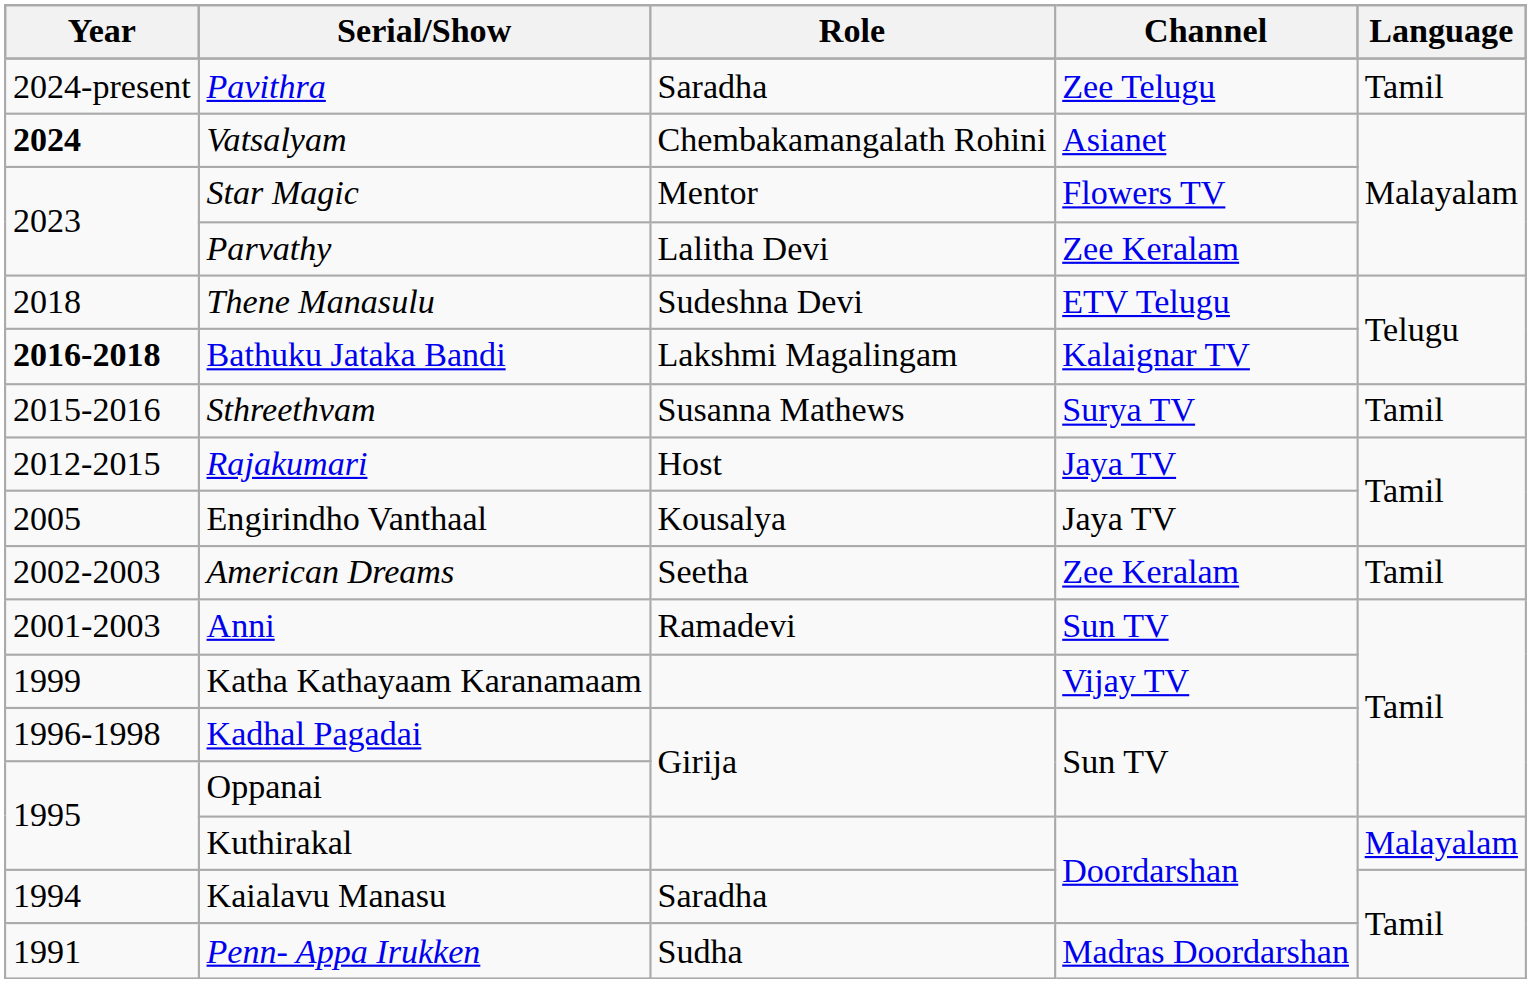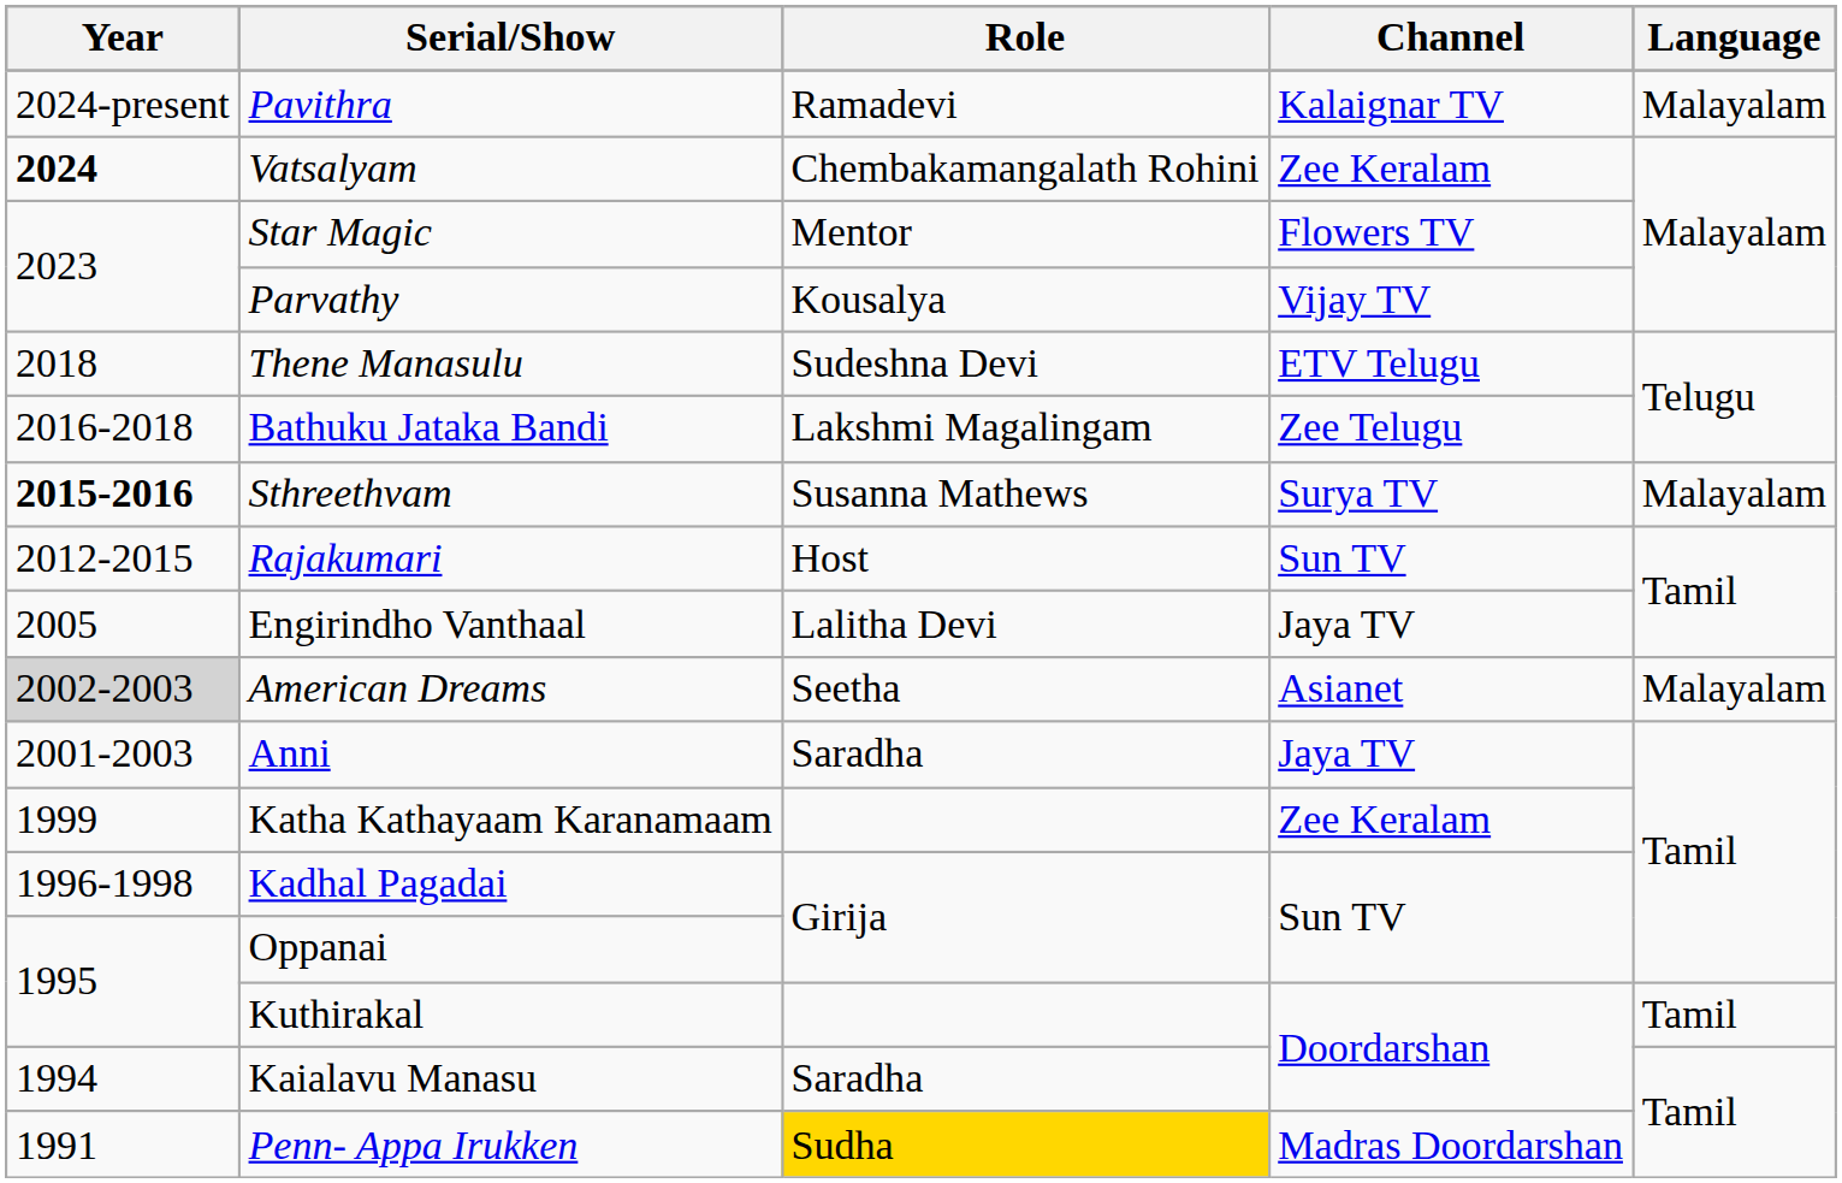 <table class="wikitable sortable">
 <tr style="background:#000;">
 <th>Year</th>
 <th>Serial/Show</th>
 <th>Role</th>
 <th>Channel</th>
 <th>Language</th>
 </tr>
 <tr>
 <td>2024-present</td>
 <td><em><a href='#'>Pavithra</a></em></td>
-<td>Saradha</td>
-<td><a href='#'>Zee Telugu</a></td>
-<td>Tamil</td>
+<td>Ramadevi</td>
+<td><a href='#'>Kalaignar TV</a></td>
+<td>Malayalam</td>
 </tr>
 <tr>
 <td><strong>2024</strong></td>
 <td><em>Vatsalyam</em></td>
 <td>Chembakamangalath Rohini</td>
-<td><a href='#'>Asianet</a></td>
+<td><a href='#'>Zee Keralam</a></td>
 <td rowspan="3">Malayalam</td>
 </tr>
 <tr>
 <td rowspan="2">2023</td>
 <td><em>Star Magic </em></td>
 <td>Mentor</td>
 <td><a href='#'>Flowers TV</a></td>
 </tr>
 <tr>
 <td><em>Parvathy</em></td>
-<td>Lalitha Devi</td>
-<td><a href='#'>Zee Keralam </a></td>
+<td>Kousalya</td>
+<td><a href='#'>Vijay TV</a></td>
 </tr>
 <tr>
 <td>2018</td>
 <td><em>Thene Manasulu</em></td>
 <td>Sudeshna Devi</td>
 <td><a href='#'>ETV Telugu</a></td>
 <td rowspan="2">Telugu</td>
 </tr>
 <tr>
-<td><strong>2016-2018</strong></td>
+<td>2016-2018</td>
 <td><a href='#'>Bathuku Jataka Bandi</a></td>
 <td>Lakshmi Magalingam</td>
-<td><a href='#'>Kalaignar TV</a></td>
+<td><a href='#'>Zee Telugu</a></td>
 </tr>
 <tr>
-<td>2015-2016</td>
+<td><strong>2015-2016</strong></td>
 <td><em>Sthreethvam</em></td>
 <td>Susanna Mathews</td>
 <td><a href='#'>Surya TV</a></td>
-<td>Tamil</td>
+<td>Malayalam</td>
 </tr>
 <tr>
 <td>2012-2015</td>
 <td><em><a href='#'>Rajakumari</a></em></td>
 <td>Host</td>
-<td><a href='#'>Jaya TV</a></td>
+<td><a href='#'>Sun TV</a></td>
 <td rowspan="2">Tamil</td>
 </tr>
 <tr>
 <td>2005</td>
 <td>Engirindho Vanthaal</td>
-<td>Kousalya</td>
+<td>Lalitha Devi</td>
 <td>Jaya TV</td>
 </tr>
 <tr>
-<td>2002-2003</td>
+<td style="background: lightgrey;">2002-2003</td>
 <td><em>American Dreams</em></td>
 <td>Seetha</td>
-<td><a href='#'>Zee Keralam</a></td>
-<td>Tamil</td>
+<td><a href='#'>Asianet</a></td>
+<td>Malayalam</td>
 </tr>
 <tr>
 <td>2001-2003</td>
 <td><a href='#'>Anni</a></td>
-<td>Ramadevi</td>
-<td><a href='#'>Sun TV</a></td>
+<td>Saradha</td>
+<td><a href='#'>Jaya TV</a></td>
 <td rowspan="4">Tamil</td>
 </tr>
 <tr>
 <td>1999</td>
 <td>Katha Kathayaam Karanamaam</td>
 <td></td>
-<td><a href='#'>Vijay TV</a></td>
+<td><a href='#'>Zee Keralam </a></td>
 </tr>
 <tr>
 <td>1996-1998</td>
 <td><a href='#'>Kadhal Pagadai</a></td>
 <td rowspan="2">Girija</td>
 <td rowspan="2">Sun TV</td>
 </tr>
 <tr>
 <td rowspan="2">1995</td>
 <td>Oppanai</td>
 </tr>
 <tr>
 <td>Kuthirakal</td>
 <td></td>
 <td rowspan="2"><a href='#'>Doordarshan</a></td>
-<td><a href='#'>Malayalam</a></td>
+<td>Tamil</td>
 </tr>
 <tr>
 <td>1994</td>
 <td>Kaialavu Manasu</td>
 <td>Saradha</td>
 <td rowspan="2">Tamil</td>
 </tr>
 <tr>
 <td>1991</td>
 <td><em><a href='#'>Penn- Appa Irukken</a></em></td>
-<td>Sudha</td>
+<td style="background: gold;">Sudha</td>
 <td><a href='#'>Madras Doordarshan</a></td>
 </tr>
 </table>
